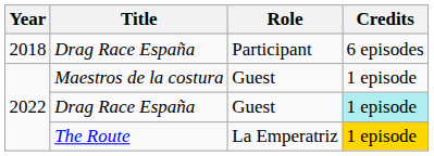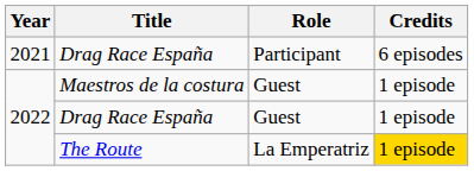 <table class="wikitable">
 <tr>
 <th>Year</th>
 <th>Title</th>
 <th>Role</th>
 <th>Credits</th>
 </tr>
 <tr>
-<td>2018</td>
+<td>2021</td>
 <td><em>Drag Race España</em></td>
 <td>Participant</td>
 <td>6 episodes</td>
 </tr>
 <tr>
 <td rowspan="3">2022</td>
 <td><em>Maestros de la costura</em></td>
 <td>Guest</td>
 <td>1 episode</td>
 </tr>
 <tr>
 <td><em>Drag Race España</em></td>
 <td>Guest</td>
-<td style="background: paleturquoise;">1 episode</td>
+<td>1 episode</td>
 </tr>
 <tr>
 <td><em><a href='#'>The Route</a></em></td>
 <td>La Emperatriz</td>
 <td style="background: gold;">1 episode</td>
 </tr>
 </table>
